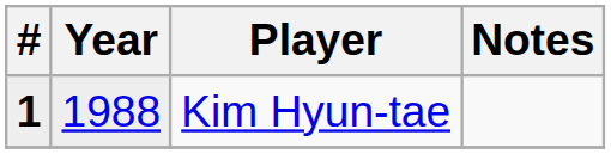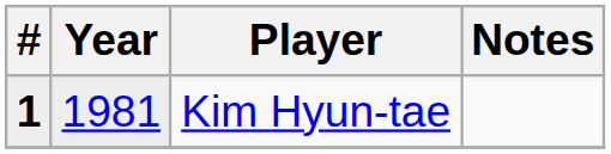 <table class="wikitable">
 <tr>
 <th>#</th>
 <th>Year</th>
 <th>Player</th>
 <th>Notes</th>
 </tr>
 <tr>
 <td style="background:#eeeeee"><strong>1</strong></td>
-<td style="background:#eeeeee"><a href='#'>1988</a></td>
+<td style="background:#eeeeee"><a href='#'>1981</a></td>
 <td> <a href='#'>Kim Hyun-tae</a></td>
 <td></td>
 </tr>
 <tr>
 </tr>
 </table>
